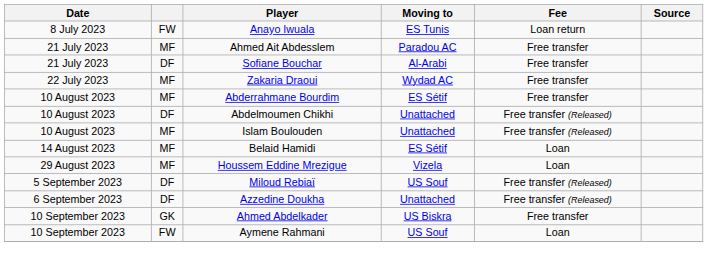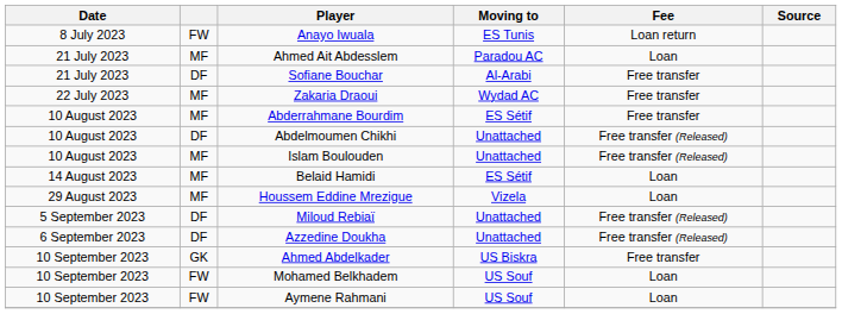 <table class="wikitable sortable" style="width:70%; text-align:center; font-size:85%; text-align:centre;">
 <tr>
 <th>Date</th>
 <th></th>
 <th>Player</th>
 <th>Moving to</th>
 <th>Fee</th>
 <th>Source</th>
 </tr>
 <tr>
 <td>8 July 2023</td>
 <td>FW</td>
 <td> <a href='#'>Anayo Iwuala</a></td>
 <td> <a href='#'>ES Tunis</a></td>
 <td>Loan return</td>
 <td></td>
 </tr>
 <tr>
 <td>21 July 2023</td>
 <td>MF</td>
 <td> Ahmed Ait Abdesslem</td>
 <td><a href='#'>Paradou AC</a></td>
-<td>Free transfer</td>
+<td>Loan</td>
 <td></td>
 </tr>
 <tr>
 <td>21 July 2023</td>
 <td>DF</td>
 <td> <a href='#'>Sofiane Bouchar</a></td>
 <td> <a href='#'>Al-Arabi</a></td>
 <td>Free transfer</td>
 <td></td>
 </tr>
 <tr>
 <td>22 July 2023</td>
 <td>MF</td>
 <td> <a href='#'>Zakaria Draoui</a></td>
 <td> <a href='#'>Wydad AC</a></td>
 <td>Free transfer</td>
 <td></td>
 </tr>
 <tr>
 <td>10 August 2023</td>
 <td>MF</td>
 <td> <a href='#'>Abderrahmane Bourdim</a></td>
 <td><a href='#'>ES Sétif</a></td>
 <td>Free transfer</td>
 <td></td>
 </tr>
 <tr>
 <td>10 August 2023</td>
 <td>DF</td>
 <td> Abdelmoumen Chikhi</td>
 <td><a href='#'>Unattached</a></td>
 <td>Free transfer <small><em>(Released)</em></small></td>
 <td></td>
 </tr>
 <tr>
 <td>10 August 2023</td>
 <td>MF</td>
 <td> Islam Boulouden</td>
 <td><a href='#'>Unattached</a></td>
 <td>Free transfer <small><em>(Released)</em></small></td>
 <td></td>
 </tr>
 <tr>
 <td>14 August 2023</td>
 <td>MF</td>
 <td> Belaid Hamidi</td>
 <td><a href='#'>ES Sétif</a></td>
 <td>Loan</td>
 <td></td>
 </tr>
 <tr>
 <td>29 August 2023</td>
 <td>MF</td>
 <td> <a href='#'>Houssem Eddine Mrezigue</a></td>
 <td> <a href='#'>Vizela</a></td>
 <td>Loan</td>
 <td></td>
 </tr>
 <tr>
 <td>5 September 2023</td>
 <td>DF</td>
 <td> <a href='#'>Miloud Rebiaï</a></td>
-<td><a href='#'>US Souf</a></td>
+<td><a href='#'>Unattached</a></td>
 <td>Free transfer <small><em>(Released)</em></small></td>
 <td></td>
 </tr>
 <tr>
 <td>6 September 2023</td>
 <td>DF</td>
 <td> <a href='#'>Azzedine Doukha</a></td>
 <td><a href='#'>Unattached</a></td>
 <td>Free transfer <small><em>(Released)</em></small></td>
 <td></td>
 </tr>
 <tr>
 <td>10 September 2023</td>
 <td>GK</td>
 <td> <a href='#'>Ahmed Abdelkader</a></td>
 <td><a href='#'>US Biskra</a></td>
 <td>Free transfer</td>
 <td></td>
 </tr>
 <tr>
 <td>10 September 2023</td>
 <td>FW</td>
+<td> Mohamed Belkhadem</td>
+<td><a href='#'>US Souf</a></td>
+<td>Loan</td>
+<td></td>
+</tr>
+<tr>
+<td>10 September 2023</td>
+<td>FW</td>
 <td> Aymene Rahmani</td>
 <td><a href='#'>US Souf</a></td>
 <td>Loan</td>
 <td></td>
 </tr>
 <tr>
 </tr>
 </table>
